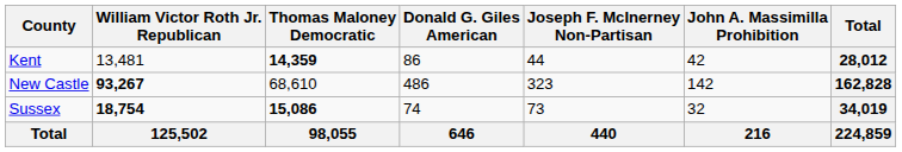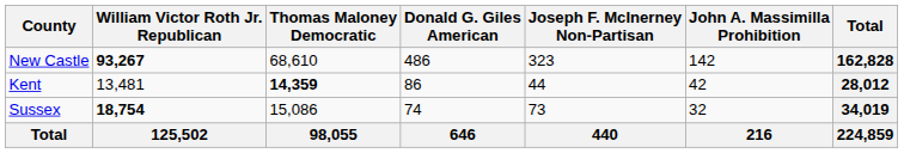 <table class="wikitable">
 <tr>
 <th>County</th>
 <th><strong>William Victor Roth Jr.</strong><br>Republican</th>
 <th>Thomas Maloney<br>Democratic</th>
 <th>Donald G. Giles<br>American</th>
 <th>Joseph F. McInerney<br>Non-Partisan</th>
 <th>John A. Massimilla<br>Prohibition</th>
 <th>Total</th>
 </tr>
 <tr>
+<td><a href='#'>New Castle</a></td>
+<td><strong>93,267</strong></td>
+<td>68,610</td>
+<td>486</td>
+<td>323</td>
+<td>142</td>
+<th>162,828</th>
+</tr>
+<tr>
 <td><a href='#'>Kent</a></td>
 <td>13,481</td>
 <td><strong>14,359</strong></td>
 <td>86</td>
 <td>44</td>
 <td>42</td>
 <th>28,012</th>
 </tr>
 <tr>
-<td><a href='#'>New Castle</a></td>
-<td><strong>93,267</strong></td>
-<td>68,610</td>
-<td>486</td>
-<td>323</td>
-<td>142</td>
-<th>162,828</th>
-</tr>
-<tr>
 <td><a href='#'>Sussex</a></td>
 <td><strong>18,754</strong></td>
-<td><strong>15,086</strong></td>
+<td>15,086</td>
 <td>74</td>
 <td>73</td>
 <td>32</td>
 <th>34,019</th>
 </tr>
 <tr>
 <th>Total</th>
 <th>125,502</th>
 <th>98,055</th>
 <th>646</th>
 <th>440</th>
 <th>216</th>
 <th>224,859</th>
 </tr>
 </table>
